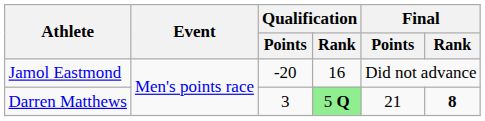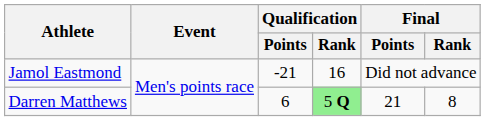 <table class="wikitable" style="font-size:90%;">
 <tr>
 <th rowspan=2>Athlete</th>
 <th rowspan=2>Event</th>
 <th colspan=2>Qualification</th>
 <th colspan=2>Final</th>
 </tr>
 <tr style="font-size:95%">
 <th>Points</th>
 <th>Rank</th>
 <th>Points</th>
 <th>Rank</th>
 </tr>
 <tr align=center>
 <td align=left><a href='#'>Jamol Eastmond</a></td>
 <td align=left rowspan=2><a href='#'>Men's points race</a></td>
-<td>-20</td>
+<td>-21</td>
 <td>16</td>
 <td colspan=2>Did not advance</td>
 </tr>
 <tr align=center>
 <td align=left><a href='#'>Darren Matthews</a></td>
-<td>3</td>
+<td>6</td>
 <td style="background: lightgreen;">5 <strong>Q</strong></td>
 <td>21</td>
-<td><strong>8</strong></td>
+<td>8</td>
 </tr>
 </table>
